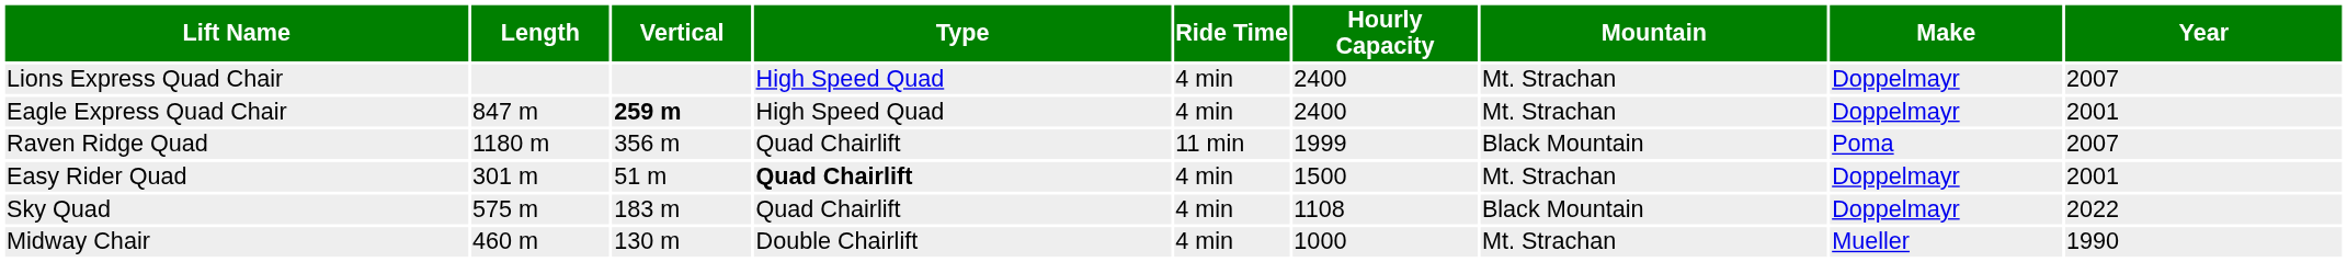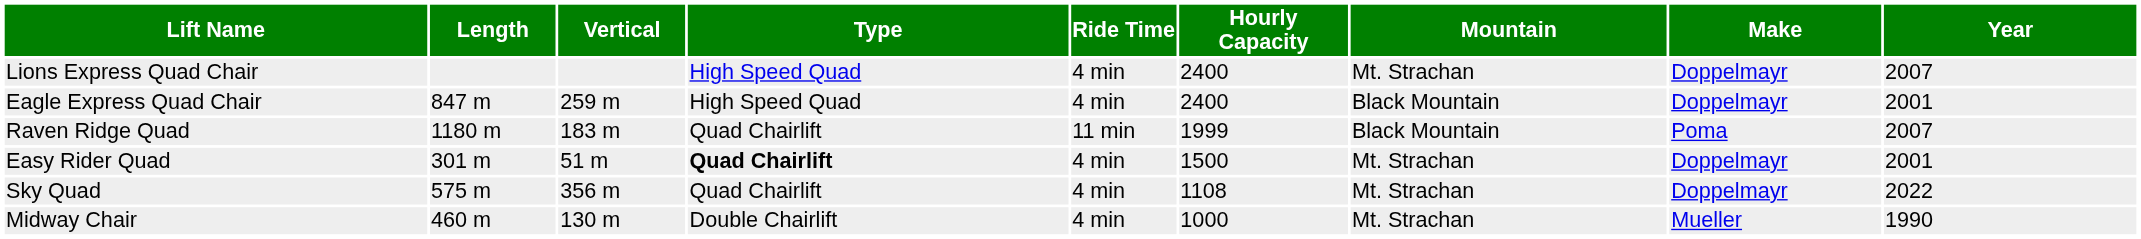 <table ->
 <tr>
 <th style="width:20%; background:green; color:white;">Lift Name</th>
 <th style="width:06%; background:green; color:white;">Length</th>
 <th style="width:06%; background:green; color:white;">Vertical</th>
 <th style="width:18%; background:green; color:white;">Type</th>
 <th style="width:05%; background:green; color:white;">Ride Time</th>
 <th style="width:08%; background:green; color:white;">Hourly<br>Capacity</th>
 <th style="width:15%; background:green; color:white;">Mountain</th>
 <th style="width:10%; background:green; color:white;">Make</th>
 <th style="width:20%; background:green; color:white;">Year</th>
 </tr>
 <tr style="background:#eee; color:black;">
 <td>Lions Express Quad Chair</td>
 <td></td>
 <td></td>
 <td><a href='#'>High Speed Quad</a></td>
 <td>4 min</td>
 <td>2400</td>
 <td>Mt. Strachan</td>
 <td><a href='#'>Doppelmayr</a></td>
 <td>2007</td>
 </tr>
 <tr style="background:#eee; color:black;">
 <td>Eagle Express Quad Chair</td>
 <td>847 m</td>
-<td><strong>259 m</strong></td>
+<td>259 m</td>
 <td>High Speed Quad</td>
 <td>4 min</td>
 <td>2400</td>
-<td>Mt. Strachan</td>
+<td>Black Mountain</td>
 <td><a href='#'>Doppelmayr</a></td>
 <td>2001</td>
 </tr>
 <tr style="background:#eee; color:black;">
 <td>Raven Ridge Quad</td>
 <td>1180 m</td>
-<td>356 m</td>
+<td>183 m</td>
 <td>Quad Chairlift</td>
 <td>11 min</td>
 <td>1999</td>
 <td>Black Mountain</td>
 <td><a href='#'>Poma</a></td>
 <td>2007</td>
 </tr>
 <tr style="background:#eee; color:black;">
 <td>Easy Rider Quad</td>
 <td>301 m</td>
 <td>51 m</td>
 <td><strong>Quad Chairlift</strong></td>
 <td>4 min</td>
 <td>1500</td>
 <td>Mt. Strachan</td>
 <td><a href='#'>Doppelmayr</a></td>
 <td>2001</td>
 </tr>
 <tr style="background:#eee; color:black;">
 <td>Sky Quad</td>
 <td>575 m</td>
-<td>183 m</td>
+<td>356 m</td>
 <td>Quad Chairlift</td>
 <td>4 min</td>
 <td>1108</td>
-<td>Black Mountain</td>
+<td>Mt. Strachan</td>
 <td><a href='#'>Doppelmayr</a></td>
 <td>2022</td>
 </tr>
 <tr style="background:#eee; color:black;">
 <td>Midway Chair</td>
 <td>460 m</td>
 <td>130 m</td>
 <td>Double Chairlift</td>
 <td>4 min</td>
 <td>1000</td>
 <td>Mt. Strachan</td>
 <td><a href='#'>Mueller</a></td>
 <td>1990</td>
 </tr>
 <tr style="background:#eee; color:black;">
 </tr>
 </table>
